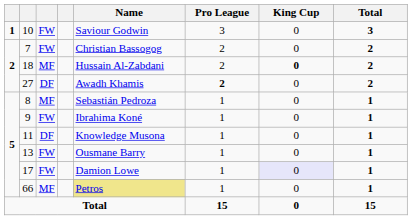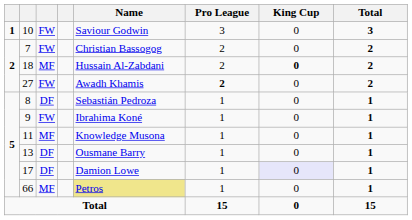 <table class="wikitable" style="text-align:center">
 <tr>
 <th width=15></th>
 <th width=15></th>
 <th width=15></th>
 <th width=15></th>
 <th width=155>Name</th>
 <th width=100>Pro League</th>
 <th width=100>King Cup</th>
 <th width=100>Total</th>
 </tr>
 <tr>
 <td><strong>1</strong></td>
 <td>10</td>
 <td><a href='#'>FW</a></td>
 <td></td>
 <td align=left><a href='#'>Saviour Godwin</a></td>
 <td>3</td>
 <td>0</td>
 <td><strong>3</strong></td>
 </tr>
 <tr>
 <td rowspan=3><strong>2</strong></td>
 <td>7</td>
 <td><a href='#'>FW</a></td>
 <td></td>
 <td align=left><a href='#'>Christian Bassogog</a></td>
 <td>2</td>
 <td>0</td>
 <td><strong>2</strong></td>
 </tr>
 <tr>
 <td>18</td>
 <td><a href='#'>MF</a></td>
 <td></td>
 <td align=left><a href='#'>Hussain Al-Zabdani</a></td>
 <td>2</td>
 <td><strong>0</strong></td>
 <td><strong>2</strong></td>
 </tr>
 <tr>
 <td>27</td>
-<td><a href='#'>DF</a></td>
+<td><a href='#'>FW</a></td>
 <td></td>
 <td align=left><a href='#'>Awadh Khamis</a></td>
 <td><strong>2</strong></td>
 <td>0</td>
 <td><strong>2</strong></td>
 </tr>
 <tr>
 <td rowspan=6><strong>5</strong></td>
 <td>8</td>
-<td><a href='#'>MF</a></td>
+<td><a href='#'>DF</a></td>
 <td></td>
 <td align=left><a href='#'>Sebastián Pedroza</a></td>
 <td>1</td>
 <td>0</td>
 <td><strong>1</strong></td>
 </tr>
 <tr>
 <td>9</td>
 <td><a href='#'>FW</a></td>
 <td></td>
 <td align=left><a href='#'>Ibrahima Koné</a></td>
 <td>1</td>
 <td>0</td>
 <td><strong>1</strong></td>
 </tr>
 <tr>
 <td>11</td>
-<td><a href='#'>DF</a></td>
+<td><a href='#'>MF</a></td>
 <td></td>
 <td align=left><a href='#'>Knowledge Musona</a></td>
 <td>1</td>
 <td>0</td>
 <td><strong>1</strong></td>
 </tr>
 <tr>
 <td>13</td>
-<td><a href='#'>FW</a></td>
+<td><a href='#'>DF</a></td>
 <td></td>
 <td align=left><a href='#'>Ousmane Barry</a></td>
 <td>1</td>
 <td>0</td>
 <td><strong>1</strong></td>
 </tr>
 <tr>
 <td>17</td>
-<td><a href='#'>FW</a></td>
+<td><a href='#'>DF</a></td>
 <td></td>
 <td align=left><a href='#'>Damion Lowe</a></td>
 <td>1</td>
 <td style="background: lavender;">0</td>
 <td><strong>1</strong></td>
 </tr>
 <tr>
 <td>66</td>
 <td><a href='#'>MF</a></td>
 <td></td>
 <td align=left style="background: khaki;"><a href='#'>Petros</a></td>
 <td>1</td>
 <td>0</td>
 <td><strong>1</strong></td>
 </tr>
 <tr>
 <td colspan=5><strong>Total</strong></td>
 <td><strong>15</strong></td>
 <td><strong>0</strong></td>
 <td><strong>15</strong></td>
 </tr>
 </table>
